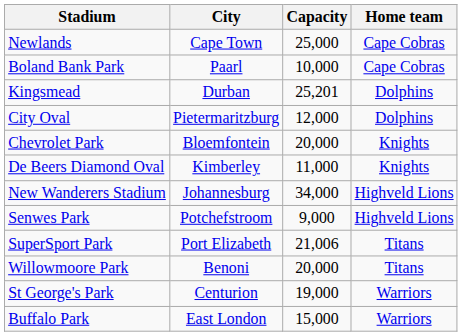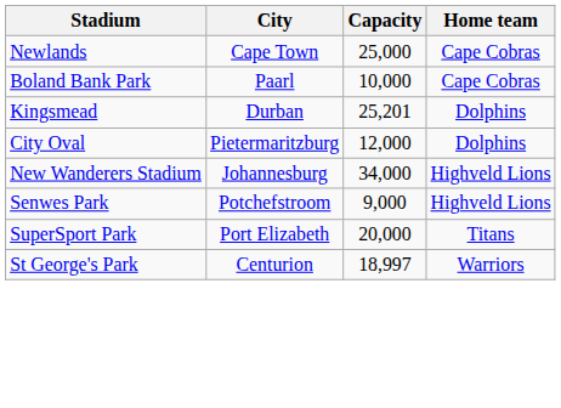 <table class="wikitable sortable" style="text-align:center;">
 <tr>
 <th>Stadium</th>
 <th>City</th>
 <th>Capacity</th>
 <th>Home team</th>
 </tr>
 <tr>
 <td style="text-align:left;"><a href='#'>Newlands</a></td>
 <td><a href='#'>Cape Town</a></td>
 <td>25,000</td>
 <td><a href='#'>Cape Cobras</a></td>
 </tr>
 <tr>
 <td style="text-align:left;"><a href='#'>Boland Bank Park</a></td>
 <td><a href='#'>Paarl</a></td>
 <td>10,000</td>
 <td><a href='#'>Cape Cobras</a></td>
 </tr>
 <tr>
 <td style="text-align:left;"><a href='#'>Kingsmead</a></td>
 <td><a href='#'>Durban</a></td>
 <td>25,201</td>
 <td><a href='#'>Dolphins</a></td>
 </tr>
 <tr>
 <td style="text-align:left;"><a href='#'>City Oval</a></td>
 <td><a href='#'>Pietermaritzburg</a></td>
 <td>12,000</td>
 <td><a href='#'>Dolphins</a></td>
 </tr>
 <tr>
-<td style="text-align:left;"><a href='#'>Chevrolet Park</a></td>
-<td><a href='#'>Bloemfontein</a></td>
-<td>20,000</td>
-<td><a href='#'>Knights</a></td>
-</tr>
-<tr>
-<td style="text-align:left;"><a href='#'>De Beers Diamond Oval</a></td>
-<td><a href='#'>Kimberley</a></td>
-<td>11,000</td>
-<td><a href='#'>Knights</a></td>
-</tr>
-<tr>
 <td style="text-align:left;"><a href='#'>New Wanderers Stadium</a></td>
 <td><a href='#'>Johannesburg</a></td>
 <td>34,000</td>
 <td><a href='#'>Highveld Lions</a></td>
 </tr>
 <tr>
 <td style="text-align:left;"><a href='#'>Senwes Park</a></td>
 <td><a href='#'>Potchefstroom</a></td>
 <td>9,000</td>
 <td><a href='#'>Highveld Lions</a></td>
 </tr>
 <tr>
 <td style="text-align:left;"><a href='#'>SuperSport Park</a></td>
 <td><a href='#'>Port Elizabeth</a></td>
-<td>21,006</td>
-<td><a href='#'>Titans</a></td>
-</tr>
-<tr>
-<td style="text-align:left;"><a href='#'>Willowmoore Park</a></td>
-<td><a href='#'>Benoni</a></td>
 <td>20,000</td>
 <td><a href='#'>Titans</a></td>
 </tr>
 <tr>
 <td style="text-align:left;"><a href='#'>St George's Park</a></td>
 <td><a href='#'>Centurion</a></td>
-<td>19,000</td>
-<td><a href='#'>Warriors</a></td>
-</tr>
-<tr>
-<td style="text-align:left;"><a href='#'>Buffalo Park</a></td>
-<td><a href='#'>East London</a></td>
-<td>15,000</td>
+<td>18,997</td>
 <td><a href='#'>Warriors</a></td>
 </tr>
 </table>
